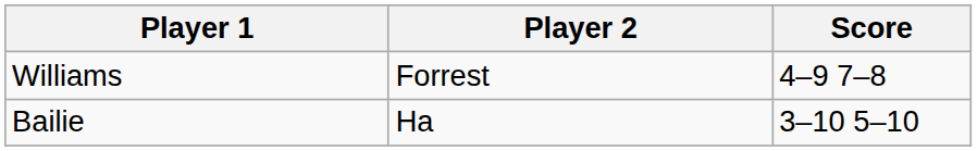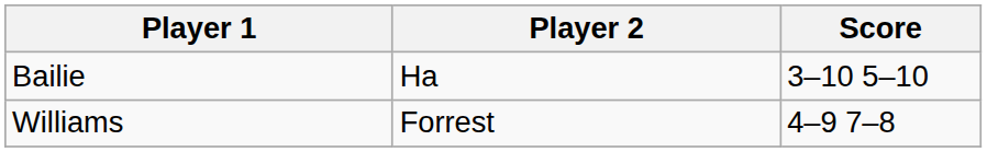 <table class="wikitable" style="font-size: 100%">
 <tr>
 <th width=200>Player 1</th>
 <th width=200>Player 2</th>
 <th width=100>Score</th>
 </tr>
 <tr>
+<td>Bailie</td>
+<td>Ha</td>
+<td>3–10 5–10</td>
+</tr>
+<tr>
 <td>Williams</td>
 <td>Forrest</td>
 <td>4–9 7–8</td>
 </tr>
-<tr>
-<td>Bailie</td>
-<td>Ha</td>
-<td>3–10 5–10</td>
-</tr>
 </table>
